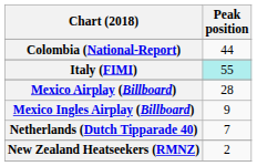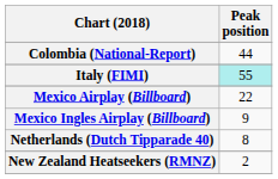 <table class="wikitable sortable plainrowheaders" style="text-align:center">
 <tr>
 <th>Chart (2018)</th>
 <th>Peak<br>position</th>
 </tr>
 <tr>
 </tr>
 <tr>
 </tr>
 <tr>
 </tr>
 <tr>
 </tr>
 <tr>
 </tr>
 <tr>
 </tr>
 <tr>
 </tr>
 <tr>
 </tr>
 <tr>
 <th scope="row">Colombia (<a href='#'>National-Report</a>)</th>
 <td>44</td>
 </tr>
 <tr>
 </tr>
 <tr>
 </tr>
 <tr>
 </tr>
 <tr>
 </tr>
 <tr>
 </tr>
 <tr>
 </tr>
 <tr>
 </tr>
 <tr>
 <th scope="row">Italy (<a href='#'>FIMI</a>)</th>
 <td style="background: paleturquoise;">55</td>
 </tr>
 <tr>
 </tr>
 <tr>
 <th scope="row"><a href='#'>Mexico Airplay</a> (<em><a href='#'>Billboard</a></em>)</th>
-<td>28</td>
+<td>22</td>
 </tr>
 <tr>
 <th scope="row"><a href='#'>Mexico Ingles Airplay</a> (<em><a href='#'>Billboard</a></em>)</th>
 <td>9</td>
 </tr>
 <tr>
 <th scope="row">Netherlands (<a href='#'>Dutch Tipparade 40</a>)</th>
-<td>7</td>
+<td>8</td>
 </tr>
 <tr>
 </tr>
 <tr>
 <th scope="row">New Zealand Heatseekers (<a href='#'>RMNZ</a>)</th>
 <td>2</td>
 </tr>
 <tr>
 </tr>
 <tr>
 </tr>
 <tr>
 </tr>
 <tr>
 </tr>
 <tr>
 </tr>
 <tr>
 </tr>
 <tr>
 </tr>
 <tr>
 </tr>
 <tr>
 </tr>
 <tr>
 </tr>
 <tr>
 </tr>
 <tr>
 </tr>
 <tr>
 </tr>
 <tr>
 </tr>
 </table>
